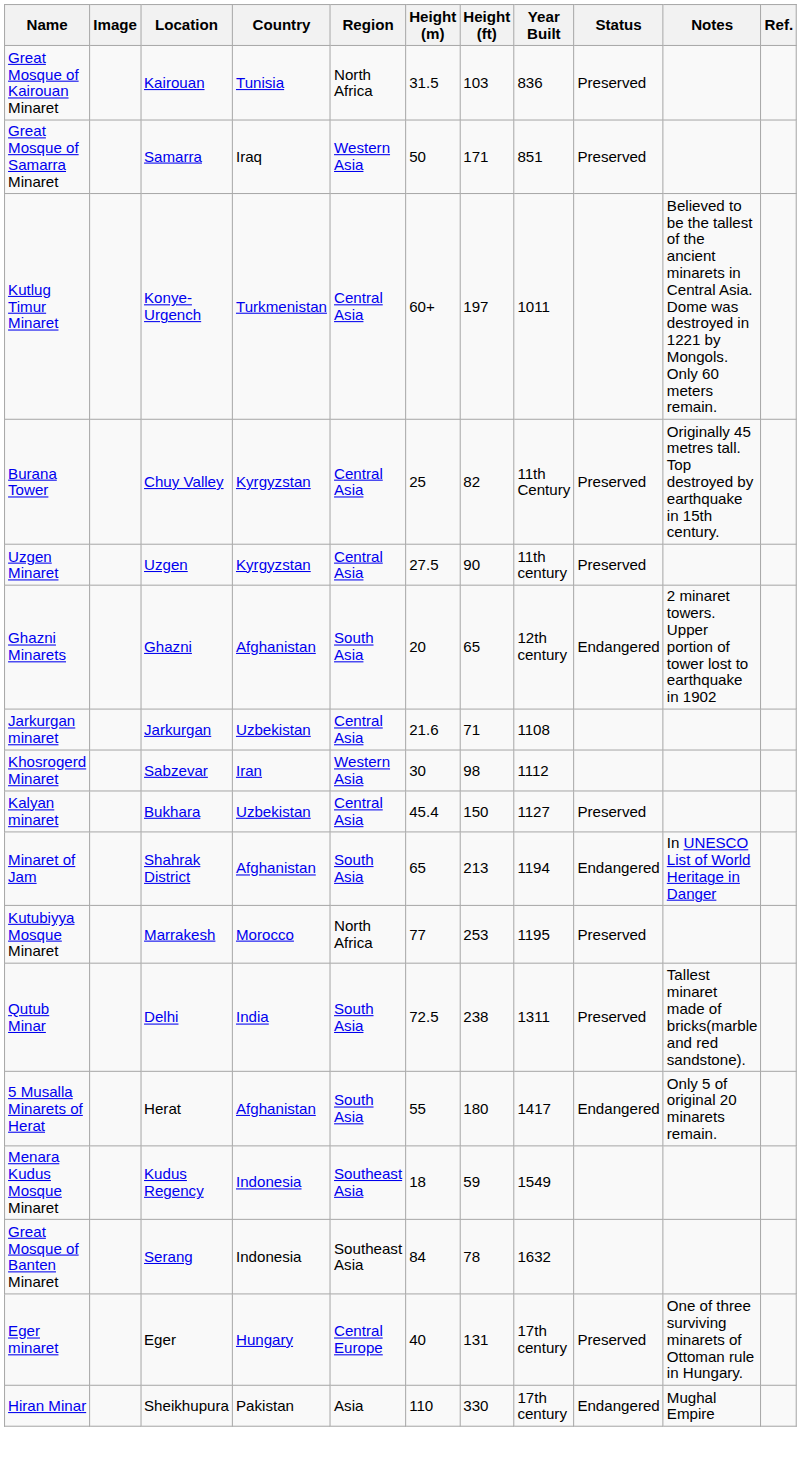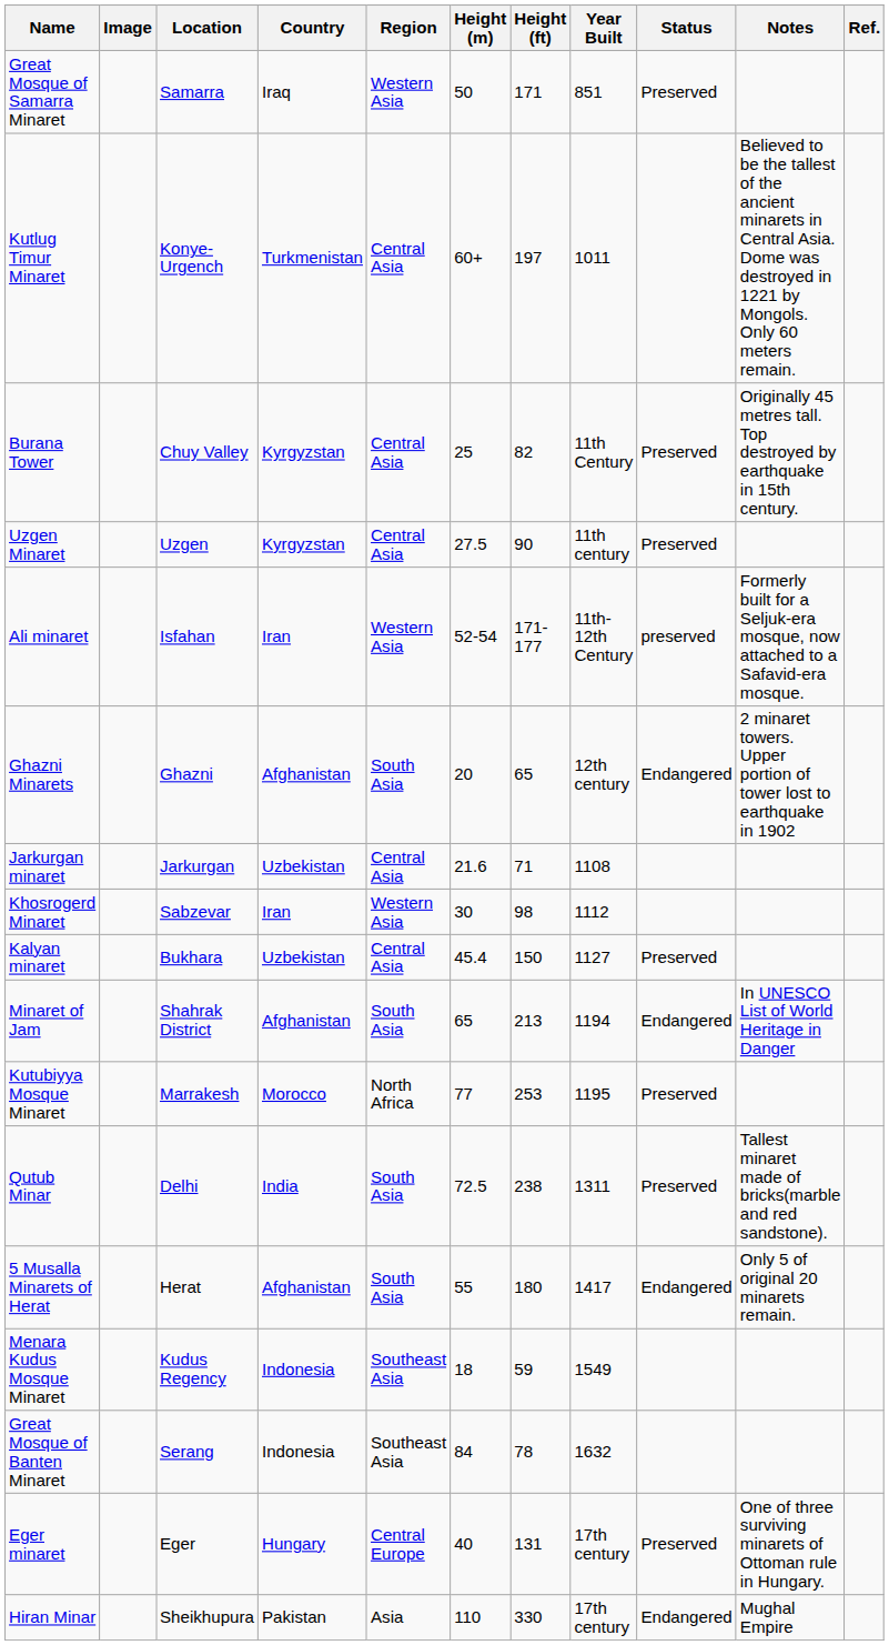 <table class="wikitable plainrowheaders sortable" style="font-size:90%; text-align:left;">
 <tr>
 <th>Name</th>
 <th class="unsortable">Image</th>
 <th>Location</th>
 <th>Country</th>
 <th>Region</th>
 <th>Height (m)</th>
 <th>Height (ft)</th>
 <th>Year Built</th>
 <th>Status</th>
 <th class="unsortable">Notes</th>
 <th class="unsortable">Ref.</th>
-</tr>
-<tr>
-<td><a href='#'>Great Mosque of Kairouan</a> Minaret</td>
-<td></td>
-<td><a href='#'>Kairouan</a></td>
-<td><a href='#'>Tunisia</a></td>
-<td>North Africa</td>
-<td>31.5</td>
-<td>103</td>
-<td>836</td>
-<td>Preserved</td>
-<td></td>
-<td></td>
 </tr>
 <tr>
 <td><a href='#'>Great Mosque of Samarra</a> Minaret</td>
 <td></td>
 <td><a href='#'>Samarra</a></td>
 <td>Iraq</td>
 <td><a href='#'>Western Asia</a></td>
 <td>50</td>
 <td>171</td>
 <td>851</td>
 <td>Preserved</td>
 <td></td>
 <td></td>
 </tr>
 <tr>
 <td><a href='#'>Kutlug Timur Minaret</a></td>
 <td></td>
 <td><a href='#'>Konye-Urgench</a></td>
 <td><a href='#'>Turkmenistan</a></td>
 <td><a href='#'>Central Asia</a></td>
 <td>60+</td>
 <td>197</td>
 <td>1011</td>
 <td></td>
 <td>Believed to be the tallest of the ancient minarets in Central Asia. Dome was destroyed in 1221 by Mongols. Only 60 meters remain.</td>
 <td></td>
 </tr>
 <tr>
 <td><a href='#'>Burana Tower</a></td>
 <td></td>
 <td><a href='#'>Chuy Valley</a></td>
 <td><a href='#'>Kyrgyzstan</a></td>
 <td><a href='#'>Central Asia</a></td>
 <td>25</td>
 <td>82</td>
 <td>11th Century</td>
 <td>Preserved</td>
 <td>Originally 45 metres tall. Top destroyed by earthquake in 15th century.</td>
 <td></td>
 </tr>
 <tr>
 <td><a href='#'>Uzgen Minaret</a></td>
 <td></td>
 <td><a href='#'>Uzgen</a></td>
 <td><a href='#'>Kyrgyzstan</a></td>
 <td><a href='#'>Central Asia</a></td>
 <td>27.5</td>
 <td>90</td>
 <td>11th century</td>
 <td>Preserved</td>
 <td></td>
+<td></td>
+</tr>
+<tr>
+<td><a href='#'>Ali minaret</a></td>
+<td></td>
+<td><a href='#'>Isfahan</a></td>
+<td><a href='#'>Iran</a></td>
+<td><a href='#'>Western Asia</a></td>
+<td>52-54</td>
+<td>171-177</td>
+<td>11th-12th Century</td>
+<td>preserved</td>
+<td>Formerly built for a Seljuk-era mosque, now attached to a Safavid-era mosque.</td>
 <td></td>
 </tr>
 <tr>
 <td><a href='#'>Ghazni Minarets</a></td>
 <td></td>
 <td><a href='#'>Ghazni</a></td>
 <td><a href='#'>Afghanistan</a></td>
 <td><a href='#'>South Asia</a></td>
 <td>20</td>
 <td>65</td>
 <td>12th century</td>
 <td>Endangered</td>
 <td>2 minaret towers. Upper portion of tower lost to earthquake in 1902</td>
 <td></td>
 </tr>
 <tr>
 <td><a href='#'>Jarkurgan minaret</a></td>
 <td></td>
 <td><a href='#'>Jarkurgan</a></td>
 <td><a href='#'>Uzbekistan</a></td>
 <td><a href='#'>Central Asia</a></td>
 <td>21.6</td>
 <td>71</td>
 <td>1108</td>
 <td></td>
 <td></td>
 <td></td>
 </tr>
 <tr>
 <td><a href='#'>Khosrogerd Minaret</a></td>
 <td></td>
 <td><a href='#'>Sabzevar</a></td>
 <td><a href='#'>Iran</a></td>
 <td><a href='#'>Western Asia</a></td>
 <td>30</td>
 <td>98</td>
 <td>1112</td>
 <td></td>
 <td></td>
 <td></td>
 </tr>
 <tr>
 <td><a href='#'>Kalyan minaret</a></td>
 <td></td>
 <td><a href='#'>Bukhara</a></td>
 <td><a href='#'>Uzbekistan</a></td>
 <td><a href='#'>Central Asia</a></td>
 <td>45.4</td>
 <td>150</td>
 <td>1127</td>
 <td>Preserved</td>
 <td></td>
 <td></td>
 </tr>
 <tr>
 <td><a href='#'>Minaret of Jam</a></td>
 <td></td>
 <td><a href='#'>Shahrak District</a></td>
 <td><a href='#'>Afghanistan</a></td>
 <td><a href='#'>South Asia</a></td>
 <td>65</td>
 <td>213</td>
 <td>1194</td>
 <td>Endangered</td>
 <td>In <a href='#'>UNESCO List of World Heritage in Danger</a></td>
 <td></td>
 </tr>
 <tr>
 <td><a href='#'>Kutubiyya Mosque</a> Minaret</td>
 <td></td>
 <td><a href='#'>Marrakesh</a></td>
 <td><a href='#'>Morocco</a></td>
 <td>North Africa</td>
 <td>77</td>
 <td>253</td>
 <td>1195</td>
 <td>Preserved</td>
 <td></td>
 <td></td>
 </tr>
 <tr>
 <td><a href='#'>Qutub Minar</a></td>
 <td></td>
 <td><a href='#'>Delhi</a></td>
 <td><a href='#'>India</a></td>
 <td><a href='#'>South Asia</a></td>
 <td>72.5</td>
 <td>238</td>
 <td>1311</td>
 <td>Preserved</td>
 <td>Tallest minaret made of bricks(marble and red sandstone).</td>
 <td></td>
 </tr>
 <tr>
 <td><a href='#'>5 Musalla Minarets of Herat</a></td>
 <td></td>
 <td>Herat</td>
 <td><a href='#'>Afghanistan</a></td>
 <td><a href='#'>South Asia</a></td>
 <td>55</td>
 <td>180</td>
 <td>1417</td>
 <td>Endangered</td>
 <td>Only 5 of original 20 minarets remain.</td>
 <td></td>
 </tr>
 <tr>
 <td><a href='#'>Menara Kudus Mosque</a> Minaret</td>
 <td></td>
 <td><a href='#'>Kudus Regency</a></td>
 <td><a href='#'>Indonesia</a></td>
 <td><a href='#'>Southeast Asia</a></td>
 <td>18</td>
 <td>59</td>
 <td>1549</td>
 <td></td>
 <td></td>
 <td></td>
 </tr>
 <tr>
 <td><a href='#'>Great Mosque of Banten</a> Minaret</td>
 <td></td>
 <td><a href='#'>Serang</a></td>
 <td>Indonesia</td>
 <td>Southeast Asia</td>
 <td>84</td>
 <td>78</td>
 <td>1632</td>
 <td></td>
 <td></td>
 <td></td>
 </tr>
 <tr>
 <td><a href='#'>Eger minaret</a></td>
 <td></td>
 <td>Eger</td>
 <td><a href='#'>Hungary</a></td>
 <td><a href='#'>Central Europe</a></td>
 <td>40</td>
 <td>131</td>
 <td>17th century</td>
 <td>Preserved</td>
 <td>One of three surviving minarets of Ottoman rule in Hungary.</td>
 <td></td>
 </tr>
 <tr>
 <td><a href='#'>Hiran Minar</a></td>
 <td></td>
 <td>Sheikhupura</td>
 <td>Pakistan</td>
 <td>Asia</td>
 <td>110</td>
 <td>330</td>
 <td>17th century</td>
 <td>Endangered</td>
 <td>Mughal Empire</td>
 <td></td>
 </tr>
 </table>
